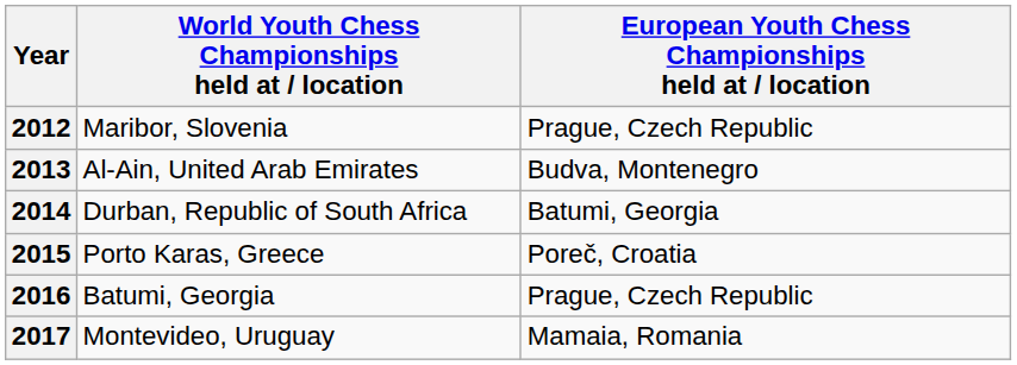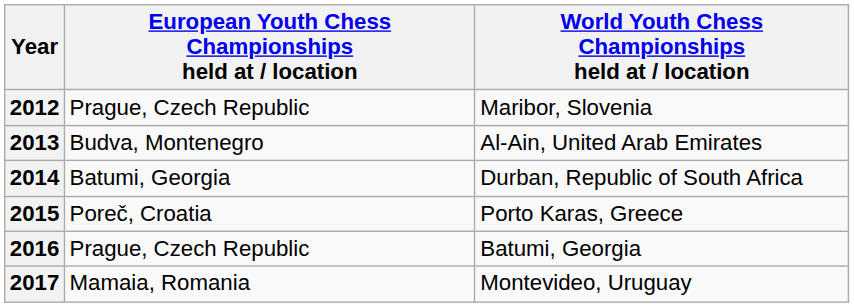 <table class="wikitable">
 <tr>
 <th>Year</th>
+<th><a href='#'>European Youth Chess Championships</a><br>held at / location</th>
 <th><a href='#'>World Youth Chess Championships</a><br>held at / location</th>
-<th><a href='#'>European Youth Chess Championships</a><br>held at / location</th>
 </tr>
 <tr>
 <th>2012</th>
+<td>Prague, Czech Republic</td>
 <td>Maribor, Slovenia</td>
-<td>Prague, Czech Republic</td>
 </tr>
 <tr>
 <th>2013</th>
+<td>Budva, Montenegro</td>
 <td>Al-Ain, United Arab Emirates</td>
-<td>Budva, Montenegro</td>
 </tr>
 <tr>
 <th>2014</th>
+<td>Batumi, Georgia</td>
 <td>Durban, Republic of South Africa</td>
+</tr>
+<tr>
+<th>2015</th>
+<td>Poreč, Croatia</td>
+<td>Porto Karas, Greece</td>
+</tr>
+<tr>
+<th>2016</th>
+<td>Prague, Czech Republic</td>
 <td>Batumi, Georgia</td>
 </tr>
 <tr>
-<th>2015</th>
-<td>Porto Karas, Greece</td>
-<td>Poreč, Croatia</td>
-</tr>
-<tr>
-<th>2016</th>
-<td>Batumi, Georgia</td>
-<td>Prague, Czech Republic</td>
-</tr>
-<tr>
 <th>2017</th>
+<td>Mamaia, Romania</td>
 <td>Montevideo, Uruguay</td>
-<td>Mamaia, Romania</td>
 </tr>
 </table>
